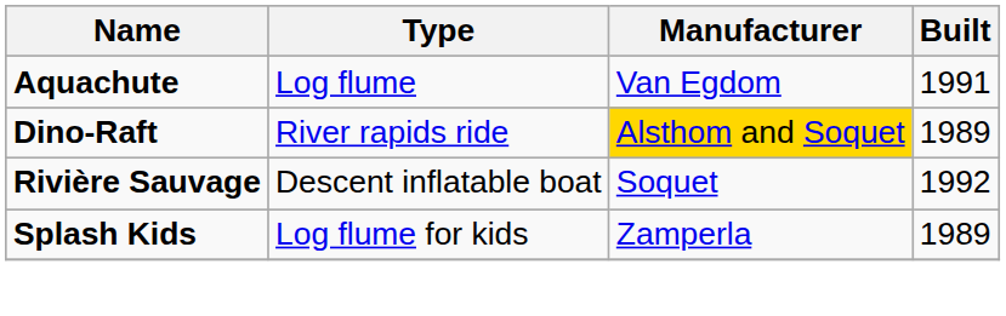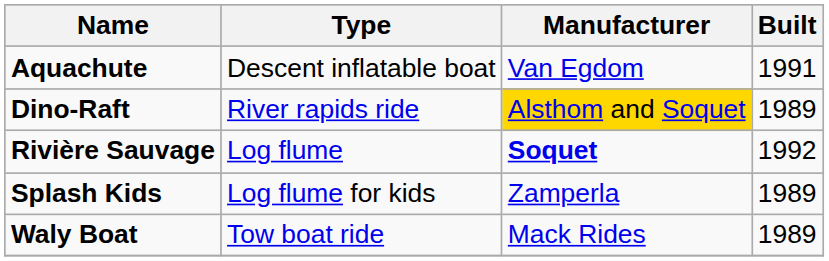 <table class="wikitable sortable">
 <tr>
 <th>Name</th>
 <th>Type</th>
 <th>Manufacturer</th>
 <th>Built</th>
 </tr>
 <tr>
 <td><strong>Aquachute</strong></td>
-<td><a href='#'>Log flume</a></td>
+<td>Descent inflatable boat</td>
 <td><a href='#'>Van Egdom</a></td>
 <td align="center">1991</td>
 </tr>
 <tr>
 <td><strong>Dino-Raft</strong></td>
 <td><a href='#'>River rapids ride</a></td>
 <td style="background: gold;"><a href='#'>Alsthom</a> and <a href='#'>Soquet</a></td>
 <td align="center">1989</td>
 </tr>
 <tr>
 <td><strong>Rivière Sauvage</strong></td>
-<td>Descent inflatable boat</td>
-<td><a href='#'>Soquet</a></td>
+<td><a href='#'>Log flume</a></td>
+<td><strong><a href='#'>Soquet</a></strong></td>
 <td align="center">1992</td>
 </tr>
 <tr>
 <td><strong>Splash Kids</strong></td>
 <td><a href='#'>Log flume</a> for kids</td>
 <td><a href='#'>Zamperla</a></td>
 <td align="center">1989</td>
 </tr>
 <tr>
+<td><strong>Waly Boat</strong></td>
+<td><a href='#'>Tow boat ride</a></td>
+<td><a href='#'>Mack Rides</a></td>
+<td align="center">1989</td>
+</tr>
+<tr>
 </tr>
 </table>
